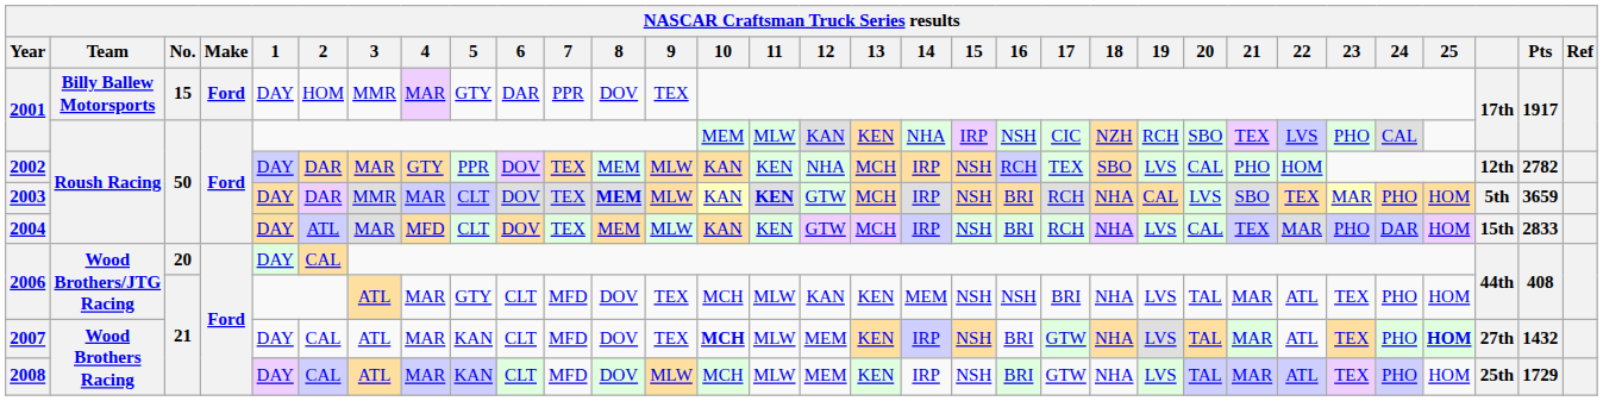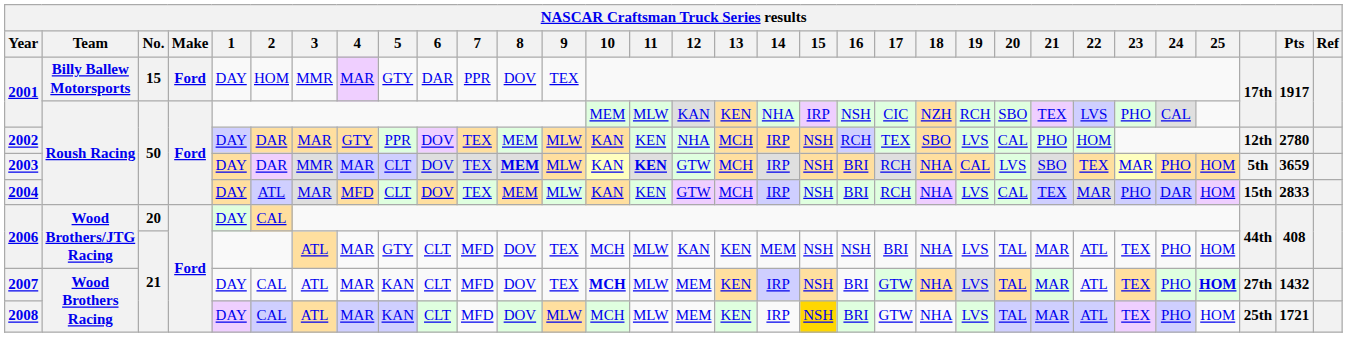 <table class="wikitable" style="text-align:center; font-size:75%">
 <tr>
 <th colspan=32><a href='#'>NASCAR Craftsman Truck Series</a> results</th>
 </tr>
 <tr>
 <th>Year</th>
 <th>Team</th>
 <th>No.</th>
 <th>Make</th>
 <th>1</th>
 <th>2</th>
 <th>3</th>
 <th>4</th>
 <th>5</th>
 <th>6</th>
 <th>7</th>
 <th>8</th>
 <th>9</th>
 <th>10</th>
 <th>11</th>
 <th>12</th>
 <th>13</th>
 <th>14</th>
 <th>15</th>
 <th>16</th>
 <th>17</th>
 <th>18</th>
 <th>19</th>
 <th>20</th>
 <th>21</th>
 <th>22</th>
 <th>23</th>
 <th>24</th>
 <th>25</th>
 <th></th>
 <th>Pts</th>
 <th>Ref</th>
 </tr>
 <tr>
 <th rowspan=2><a href='#'>2001</a></th>
 <th><a href='#'>Billy Ballew Motorsports</a></th>
 <th>15</th>
 <th><a href='#'>Ford</a></th>
 <td><a href='#'>DAY</a></td>
 <td><a href='#'>HOM</a></td>
 <td><a href='#'>MMR</a></td>
 <td style="background:#EFCFFF;"><a href='#'>MAR</a><br></td>
 <td><a href='#'>GTY</a></td>
 <td><a href='#'>DAR</a></td>
 <td><a href='#'>PPR</a></td>
 <td><a href='#'>DOV</a></td>
 <td><a href='#'>TEX</a></td>
 <td colspan=16></td>
 <th rowspan=2>17th</th>
 <th rowspan=2>1917</th>
 <th rowspan=2></th>
 </tr>
 <tr>
 <th rowspan=4><a href='#'>Roush Racing</a></th>
 <th rowspan=4>50</th>
 <th rowspan=4><a href='#'>Ford</a></th>
 <td colspan=9></td>
 <td style="background:#DFFFDF;"><a href='#'>MEM</a><br></td>
 <td style="background:#DFFFDF;"><a href='#'>MLW</a><br></td>
 <td style="background:#DFDFDF;"><a href='#'>KAN</a><br></td>
 <td style="background:#FFDF9F;"><a href='#'>KEN</a><br></td>
 <td style="background:#DFFFDF;"><a href='#'>NHA</a><br></td>
 <td style="background:#EFCFFF;"><a href='#'>IRP</a><br></td>
 <td style="background:#DFFFDF;"><a href='#'>NSH</a><br></td>
 <td style="background:#DFFFDF;"><a href='#'>CIC</a><br></td>
 <td style="background:#FFDF9F;"><a href='#'>NZH</a><br></td>
 <td style="background:#DFFFDF;"><a href='#'>RCH</a><br></td>
 <td style="background:#DFFFDF;"><a href='#'>SBO</a><br></td>
 <td style="background:#EFCFFF;"><a href='#'>TEX</a><br></td>
 <td style="background:#CFCFFF;"><a href='#'>LVS</a><br></td>
 <td style="background:#DFFFDF;"><a href='#'>PHO</a><br></td>
 <td style="background:#DFDFDF;"><a href='#'>CAL</a><br></td>
 <td></td>
 </tr>
 <tr>
 <th><a href='#'>2002</a></th>
 <td style="background:#CFCFFF;"><a href='#'>DAY</a><br></td>
 <td style="background:#FFDF9F;"><a href='#'>DAR</a><br></td>
 <td style="background:#FFDF9F;"><a href='#'>MAR</a><br></td>
 <td style="background:#FFDF9F;"><a href='#'>GTY</a><br></td>
 <td style="background:#DFFFDF;"><a href='#'>PPR</a><br></td>
 <td style="background:#EFCFFF;"><a href='#'>DOV</a><br></td>
 <td style="background:#FFDF9F;"><a href='#'>TEX</a><br></td>
 <td style="background:#DFFFDF;"><a href='#'>MEM</a><br></td>
 <td style="background:#FFDF9F;"><a href='#'>MLW</a><br></td>
 <td style="background:#FFDF9F;"><a href='#'>KAN</a><br></td>
 <td style="background:#DFFFDF;"><a href='#'>KEN</a><br></td>
 <td style="background:#DFFFDF;"><a href='#'>NHA</a><br></td>
 <td style="background:#FFDF9F;"><a href='#'>MCH</a><br></td>
 <td style="background:#FFDF9F;"><a href='#'>IRP</a><br></td>
 <td style="background:#FFDF9F;"><a href='#'>NSH</a><br></td>
 <td style="background:#CFCFFF;"><a href='#'>RCH</a><br></td>
 <td style="background:#DFFFDF;"><a href='#'>TEX</a><br></td>
 <td style="background:#FFDF9F;"><a href='#'>SBO</a><br></td>
 <td style="background:#DFFFDF;"><a href='#'>LVS</a><br></td>
 <td style="background:#DFFFDF;"><a href='#'>CAL</a><br></td>
 <td style="background:#DFFFDF;"><a href='#'>PHO</a><br></td>
 <td style="background:#DFFFDF;"><a href='#'>HOM</a><br></td>
 <td colspan=3></td>
 <th>12th</th>
-<th>2782</th>
+<th>2780</th>
 <th></th>
 </tr>
 <tr>
 <th><a href='#'>2003</a></th>
 <td style="background:#FFDF9F;"><a href='#'>DAY</a><br></td>
 <td style="background:#EFCFFF;"><a href='#'>DAR</a><br></td>
 <td style="background:#DFDFDF;"><a href='#'>MMR</a><br></td>
 <td style="background:#CFCFFF;"><a href='#'>MAR</a><br></td>
 <td style="background:#CFCFFF;"><a href='#'>CLT</a><br></td>
 <td style="background:#DFDFDF;"><a href='#'>DOV</a><br></td>
 <td style="background:#DFDFDF;"><a href='#'>TEX</a><br></td>
 <td style="background:#DFDFDF;"><strong><a href='#'>MEM</a></strong><br></td>
 <td style="background:#FFDF9F;"><a href='#'>MLW</a><br></td>
 <td style="background:#FFFFBF;"><a href='#'>KAN</a><br></td>
 <td style="background:#DFDFDF;"><strong><a href='#'>KEN</a></strong><br></td>
 <td style="background:#DFFFDF;"><a href='#'>GTW</a><br></td>
 <td style="background:#FFDF9F;"><a href='#'>MCH</a><br></td>
 <td style="background:#DFDFDF;"><a href='#'>IRP</a><br></td>
 <td style="background:#FFDF9F;"><a href='#'>NSH</a><br></td>
 <td style="background:#FFDF9F;"><a href='#'>BRI</a><br></td>
 <td style="background:#DFDFDF;"><a href='#'>RCH</a><br></td>
 <td style="background:#FFDF9F;"><a href='#'>NHA</a><br></td>
 <td style="background:#FFDF9F;"><a href='#'>CAL</a><br></td>
 <td style="background:#DFFFDF;"><a href='#'>LVS</a><br></td>
 <td style="background:#DFDFDF;"><a href='#'>SBO</a><br></td>
 <td style="background:#FFDF9F;"><a href='#'>TEX</a><br></td>
 <td style="background:#FFFFBF;"><a href='#'>MAR</a><br></td>
 <td style="background:#FFDF9F;"><a href='#'>PHO</a><br></td>
 <td style="background:#FFDF9F;"><a href='#'>HOM</a><br></td>
 <th>5th</th>
 <th>3659</th>
 <th></th>
 </tr>
 <tr>
 <th><a href='#'>2004</a></th>
 <td style="background:#FFDF9F;"><a href='#'>DAY</a><br></td>
 <td style="background:#CFCFFF;"><a href='#'>ATL</a><br></td>
 <td style="background:#DFDFDF;"><a href='#'>MAR</a><br></td>
 <td style="background:#FFDF9F;"><a href='#'>MFD</a><br></td>
 <td style="background:#DFFFDF;"><a href='#'>CLT</a><br></td>
 <td style="background:#FFDF9F;"><a href='#'>DOV</a><br></td>
 <td style="background:#DFFFDF;"><a href='#'>TEX</a><br></td>
 <td style="background:#FFDF9F;"><a href='#'>MEM</a><br></td>
 <td style="background:#DFFFDF;"><a href='#'>MLW</a><br></td>
 <td style="background:#FFDF9F;"><a href='#'>KAN</a><br></td>
 <td style="background:#DFFFDF;"><a href='#'>KEN</a><br></td>
 <td style="background:#EFCFFF;"><a href='#'>GTW</a><br></td>
 <td style="background:#EFCFFF;"><a href='#'>MCH</a><br></td>
 <td style="background:#CFCFFF;"><a href='#'>IRP</a><br></td>
 <td style="background:#DFFFDF;"><a href='#'>NSH</a><br></td>
 <td style="background:#DFFFDF;"><a href='#'>BRI</a><br></td>
 <td style="background:#DFFFDF;"><a href='#'>RCH</a><br></td>
 <td style="background:#EFCFFF;"><a href='#'>NHA</a><br></td>
 <td style="background:#DFFFDF;"><a href='#'>LVS</a><br></td>
 <td style="background:#DFFFDF;"><a href='#'>CAL</a><br></td>
 <td style="background:#CFCFFF;"><a href='#'>TEX</a><br></td>
 <td style="background:#DFDFDF;"><a href='#'>MAR</a><br></td>
 <td style="background:#CFCFFF;"><a href='#'>PHO</a><br></td>
 <td style="background:#CFCFFF;"><a href='#'>DAR</a><br></td>
 <td style="background:#EFCFFF;"><a href='#'>HOM</a><br></td>
 <th>15th</th>
 <th>2833</th>
 <th></th>
 </tr>
 <tr>
 <th rowspan=2><a href='#'>2006</a></th>
 <th rowspan=2><a href='#'>Wood Brothers/JTG Racing</a></th>
 <th>20</th>
 <th rowspan=4><a href='#'>Ford</a></th>
 <td style="background:#DFFFDF;"><a href='#'>DAY</a><br></td>
 <td style="background:#FFDF9F;"><a href='#'>CAL</a><br></td>
 <td colspan=23></td>
 <th rowspan=2>44th</th>
 <th rowspan=2>408</th>
 <th rowspan=2></th>
 </tr>
 <tr>
 <th rowspan=3>21</th>
 <td colspan=2></td>
 <td style="background:#FFDF9F;"><a href='#'>ATL</a><br></td>
 <td><a href='#'>MAR</a></td>
 <td><a href='#'>GTY</a></td>
 <td><a href='#'>CLT</a></td>
 <td><a href='#'>MFD</a></td>
 <td><a href='#'>DOV</a></td>
 <td><a href='#'>TEX</a></td>
 <td><a href='#'>MCH</a></td>
 <td><a href='#'>MLW</a></td>
 <td><a href='#'>KAN</a></td>
 <td><a href='#'>KEN</a></td>
 <td><a href='#'>MEM</a></td>
 <td><a href='#'>NSH</a></td>
 <td><a href='#'>NSH</a></td>
 <td><a href='#'>BRI</a></td>
 <td><a href='#'>NHA</a></td>
 <td><a href='#'>LVS</a></td>
 <td><a href='#'>TAL</a></td>
 <td><a href='#'>MAR</a></td>
 <td><a href='#'>ATL</a></td>
 <td><a href='#'>TEX</a></td>
 <td><a href='#'>PHO</a></td>
 <td><a href='#'>HOM</a></td>
 </tr>
 <tr>
 <th><a href='#'>2007</a></th>
 <th rowspan=2><a href='#'>Wood Brothers Racing</a></th>
 <td><a href='#'>DAY</a></td>
 <td><a href='#'>CAL</a></td>
 <td><a href='#'>ATL</a></td>
 <td><a href='#'>MAR</a></td>
 <td><a href='#'>KAN</a></td>
 <td><a href='#'>CLT</a></td>
 <td><a href='#'>MFD</a></td>
 <td><a href='#'>DOV</a></td>
 <td><a href='#'>TEX</a></td>
 <td><strong><a href='#'>MCH</a></strong></td>
 <td><a href='#'>MLW</a></td>
 <td><a href='#'>MEM</a></td>
 <td style="background:#FFDF9F;"><a href='#'>KEN</a><br></td>
 <td style="background:#CFCFFF;"><a href='#'>IRP</a><br></td>
 <td style="background:#FFDF9F;"><a href='#'>NSH</a><br></td>
 <td><a href='#'>BRI</a></td>
 <td style="background:#DFFFDF;"><a href='#'>GTW</a><br></td>
 <td style="background:#FFDF9F;"><a href='#'>NHA</a><br></td>
 <td style="background:#DFDFDF;"><a href='#'>LVS</a><br></td>
 <td style="background:#FFDF9F;"><a href='#'>TAL</a><br></td>
 <td style="background:#DFFFDF;"><a href='#'>MAR</a><br></td>
 <td><a href='#'>ATL</a></td>
 <td style="background:#FFDF9F;"><a href='#'>TEX</a><br></td>
 <td style="background:#DFFFDF;"><a href='#'>PHO</a><br></td>
 <td style="background:#DFFFDF;"><strong><a href='#'>HOM</a></strong><br></td>
 <th>27th</th>
 <th>1432</th>
 <th></th>
 </tr>
 <tr>
 <th><a href='#'>2008</a></th>
 <td style="background:#EFCFFF;"><a href='#'>DAY</a><br></td>
 <td style="background:#CFCFFF;"><a href='#'>CAL</a><br></td>
 <td style="background:#FFDF9F;"><a href='#'>ATL</a><br></td>
 <td style="background:#CFCFFF;"><a href='#'>MAR</a><br></td>
 <td style="background:#CFCFFF;"><a href='#'>KAN</a><br></td>
 <td style="background:#DFFFDF;"><a href='#'>CLT</a><br></td>
 <td><a href='#'>MFD</a></td>
 <td style="background:#DFFFDF;"><a href='#'>DOV</a><br></td>
 <td style="background:#FFDF9F;"><a href='#'>MLW</a><br></td>
 <td style="background:#DFFFDF;"><a href='#'>MCH</a><br></td>
 <td><a href='#'>MLW</a></td>
 <td><a href='#'>MEM</a></td>
 <td style="background:#DFFFDF;"><a href='#'>KEN</a><br></td>
 <td><a href='#'>IRP</a></td>
-<td><a href='#'>NSH</a></td>
+<td style="background: gold;"><a href='#'>NSH</a></td>
 <td style="background:#DFFFDF;"><a href='#'>BRI</a><br></td>
 <td><a href='#'>GTW</a></td>
 <td><a href='#'>NHA</a></td>
 <td style="background:#DFFFDF;"><a href='#'>LVS</a><br></td>
 <td style="background:#CFCFFF;"><a href='#'>TAL</a><br></td>
 <td style="background:#CFCFFF;"><a href='#'>MAR</a><br></td>
 <td style="background:#CFCFFF;"><a href='#'>ATL</a><br></td>
 <td style="background:#EFCFFF;"><a href='#'>TEX</a><br></td>
 <td style="background:#CFCFFF;"><a href='#'>PHO</a><br></td>
 <td><a href='#'>HOM</a></td>
 <th>25th</th>
-<th>1729</th>
+<th>1721</th>
 <th></th>
 </tr>
 </table>
